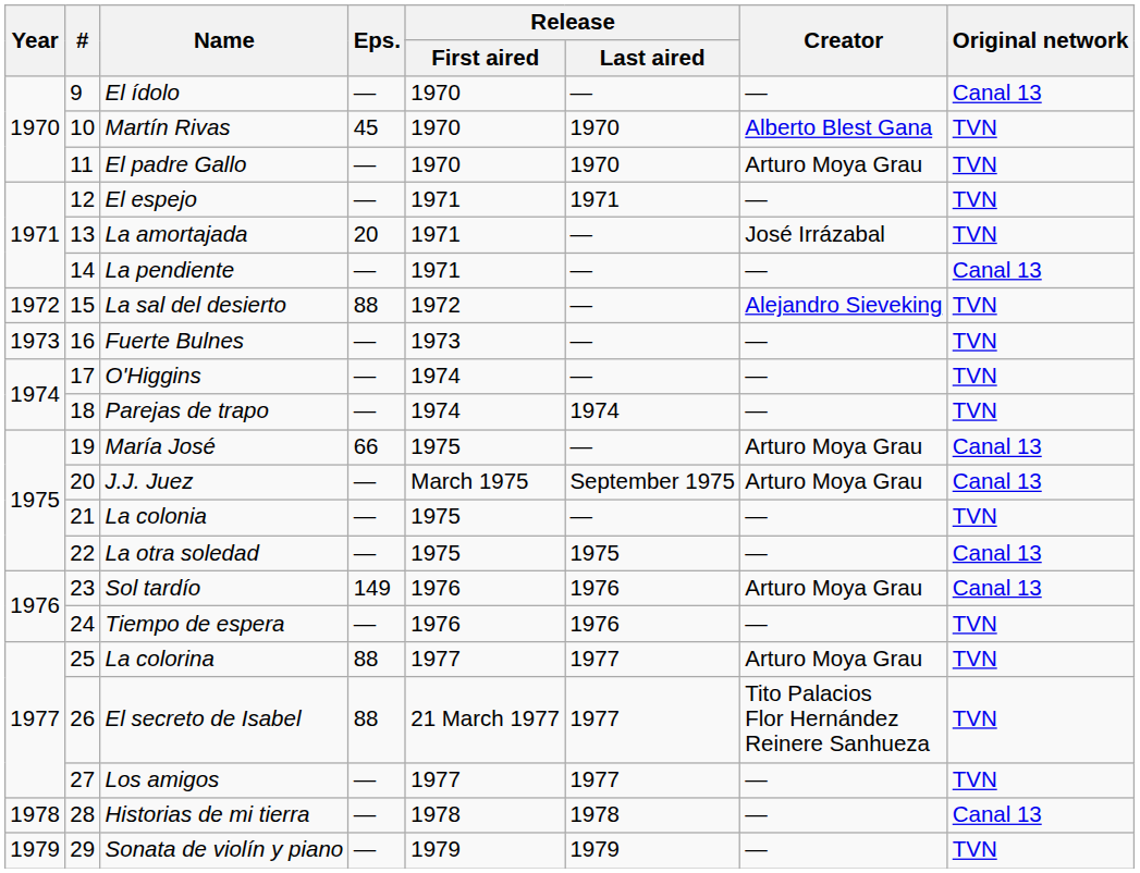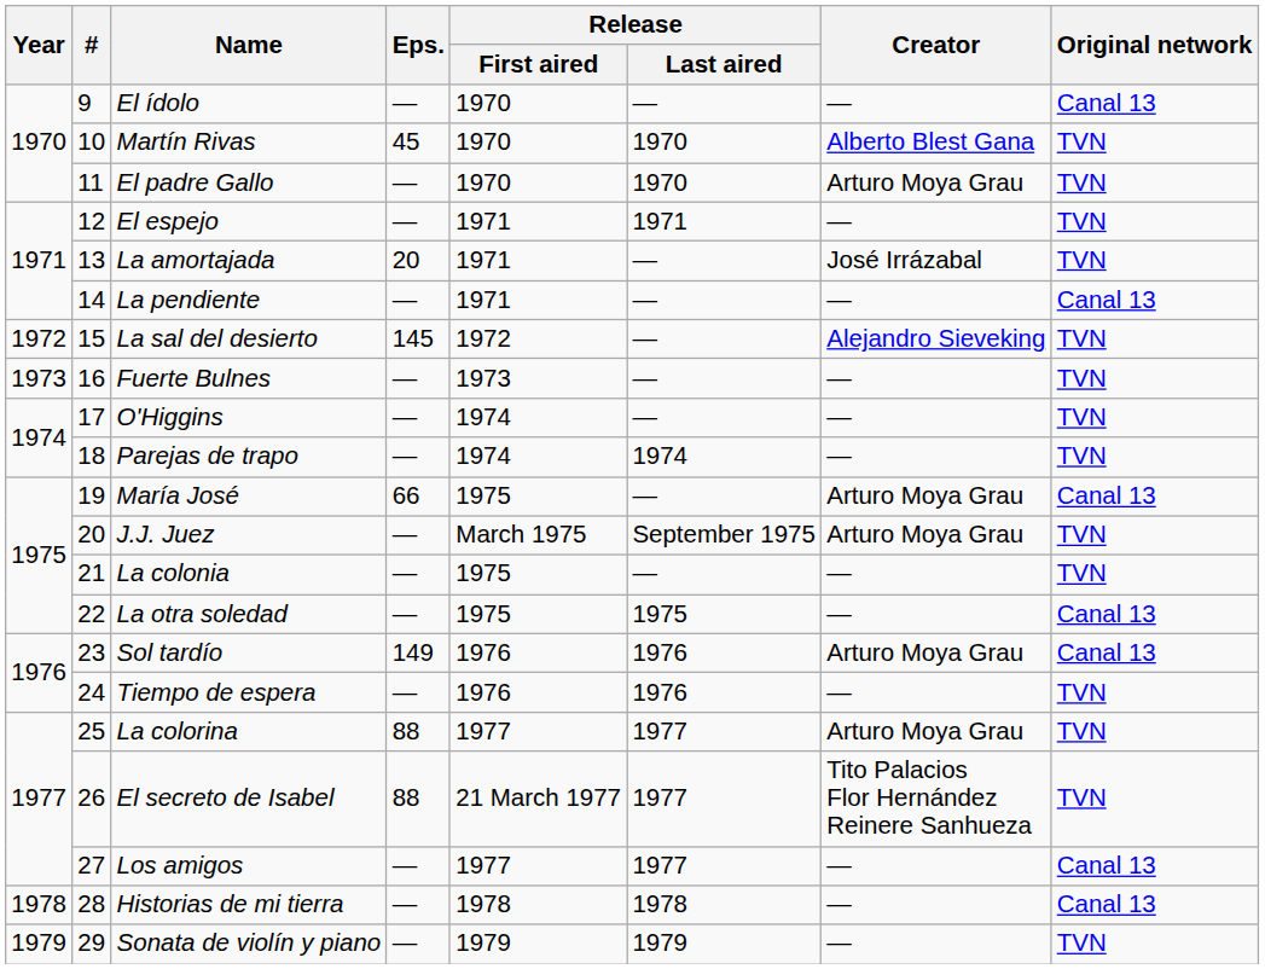 <table class="wikitable">
 <tr>
 <th rowspan="2">Year</th>
 <th rowspan="2">#</th>
 <th rowspan="2">Name</th>
 <th rowspan="2">Eps.</th>
 <th colspan="2">Release</th>
 <th rowspan="2">Creator</th>
 <th rowspan="2">Original network</th>
 </tr>
 <tr>
 <th>First aired</th>
 <th>Last aired</th>
 </tr>
 <tr>
 <td rowspan="3">1970</td>
 <td>9</td>
 <td><em>El ídolo</em></td>
 <td>—</td>
 <td>1970</td>
 <td>—</td>
 <td>—</td>
 <td><a href='#'>Canal 13</a></td>
 </tr>
 <tr>
 <td>10</td>
 <td><em>Martín Rivas</em></td>
 <td>45</td>
 <td>1970</td>
 <td>1970</td>
 <td><a href='#'>Alberto Blest Gana</a></td>
 <td><a href='#'>TVN</a></td>
 </tr>
 <tr>
 <td>11</td>
 <td><em>El padre Gallo</em></td>
 <td>—</td>
 <td>1970</td>
 <td>1970</td>
 <td>Arturo Moya Grau</td>
 <td><a href='#'>TVN</a></td>
 </tr>
 <tr>
 <td rowspan="3">1971</td>
 <td>12</td>
 <td><em>El espejo</em></td>
 <td>—</td>
 <td>1971</td>
 <td>1971</td>
 <td>—</td>
 <td><a href='#'>TVN</a></td>
 </tr>
 <tr>
 <td>13</td>
 <td><em>La amortajada</em></td>
 <td>20</td>
 <td>1971</td>
 <td>—</td>
 <td>José Irrázabal</td>
 <td><a href='#'>TVN</a></td>
 </tr>
 <tr>
 <td>14</td>
 <td><em>La pendiente</em></td>
 <td>—</td>
 <td>1971</td>
 <td>—</td>
 <td>—</td>
 <td><a href='#'>Canal 13</a></td>
 </tr>
 <tr>
 <td>1972</td>
 <td>15</td>
 <td><em>La sal del desierto</em></td>
-<td>88</td>
+<td>145</td>
 <td>1972</td>
 <td>—</td>
 <td><a href='#'>Alejandro Sieveking</a></td>
 <td><a href='#'>TVN</a></td>
 </tr>
 <tr>
 <td>1973</td>
 <td>16</td>
 <td><em>Fuerte Bulnes</em></td>
 <td>—</td>
 <td>1973</td>
 <td>—</td>
 <td>—</td>
 <td><a href='#'>TVN</a></td>
 </tr>
 <tr>
 <td rowspan="2">1974</td>
 <td>17</td>
 <td><em>O'Higgins</em></td>
 <td>—</td>
 <td>1974</td>
 <td>—</td>
 <td>—</td>
 <td><a href='#'>TVN</a></td>
 </tr>
 <tr>
 <td>18</td>
 <td><em>Parejas de trapo</em></td>
 <td>—</td>
 <td>1974</td>
 <td>1974</td>
 <td>—</td>
 <td><a href='#'>TVN</a></td>
 </tr>
 <tr>
 <td rowspan="4">1975</td>
 <td>19</td>
 <td><em>María José</em></td>
 <td>66</td>
 <td>1975</td>
 <td>—</td>
 <td>Arturo Moya Grau</td>
 <td><a href='#'>Canal 13</a></td>
 </tr>
 <tr>
 <td>20</td>
 <td><em>J.J. Juez</em></td>
 <td>—</td>
 <td>March 1975</td>
 <td>September 1975</td>
 <td>Arturo Moya Grau</td>
-<td><a href='#'>Canal 13</a></td>
+<td><a href='#'>TVN</a></td>
 </tr>
 <tr>
 <td>21</td>
 <td><em>La colonia</em></td>
 <td>—</td>
 <td>1975</td>
 <td>—</td>
 <td>—</td>
 <td><a href='#'>TVN</a></td>
 </tr>
 <tr>
 <td>22</td>
 <td><em>La otra soledad</em></td>
 <td>—</td>
 <td>1975</td>
 <td>1975</td>
 <td>—</td>
 <td><a href='#'>Canal 13</a></td>
 </tr>
 <tr>
 <td rowspan="2">1976</td>
 <td>23</td>
 <td><em>Sol tardío</em></td>
 <td>149</td>
 <td>1976</td>
 <td>1976</td>
 <td>Arturo Moya Grau</td>
 <td><a href='#'>Canal 13</a></td>
 </tr>
 <tr>
 <td>24</td>
 <td><em>Tiempo de espera</em></td>
 <td>—</td>
 <td>1976</td>
 <td>1976</td>
 <td>—</td>
 <td><a href='#'>TVN</a></td>
 </tr>
 <tr>
 <td rowspan="3">1977</td>
 <td>25</td>
 <td><em>La colorina</em></td>
 <td>88</td>
 <td>1977</td>
 <td>1977</td>
 <td>Arturo Moya Grau</td>
 <td><a href='#'>TVN</a></td>
 </tr>
 <tr>
 <td>26</td>
 <td><em>El secreto de Isabel</em></td>
 <td>88</td>
 <td>21 March 1977</td>
 <td>1977</td>
 <td>Tito Palacios<br>Flor Hernández<br>Reinere Sanhueza</td>
 <td><a href='#'>TVN</a></td>
 </tr>
 <tr>
 <td>27</td>
 <td><em>Los amigos</em></td>
 <td>—</td>
 <td>1977</td>
 <td>1977</td>
 <td>—</td>
-<td><a href='#'>TVN</a></td>
+<td><a href='#'>Canal 13</a></td>
 </tr>
 <tr>
 <td>1978</td>
 <td>28</td>
 <td><em>Historias de mi tierra</em></td>
 <td>—</td>
 <td>1978</td>
 <td>1978</td>
 <td>—</td>
 <td><a href='#'>Canal 13</a></td>
 </tr>
 <tr>
 <td>1979</td>
 <td>29</td>
 <td><em>Sonata de violín y piano</em></td>
 <td>—</td>
 <td>1979</td>
 <td>1979</td>
 <td>—</td>
 <td><a href='#'>TVN</a></td>
 </tr>
 </table>
